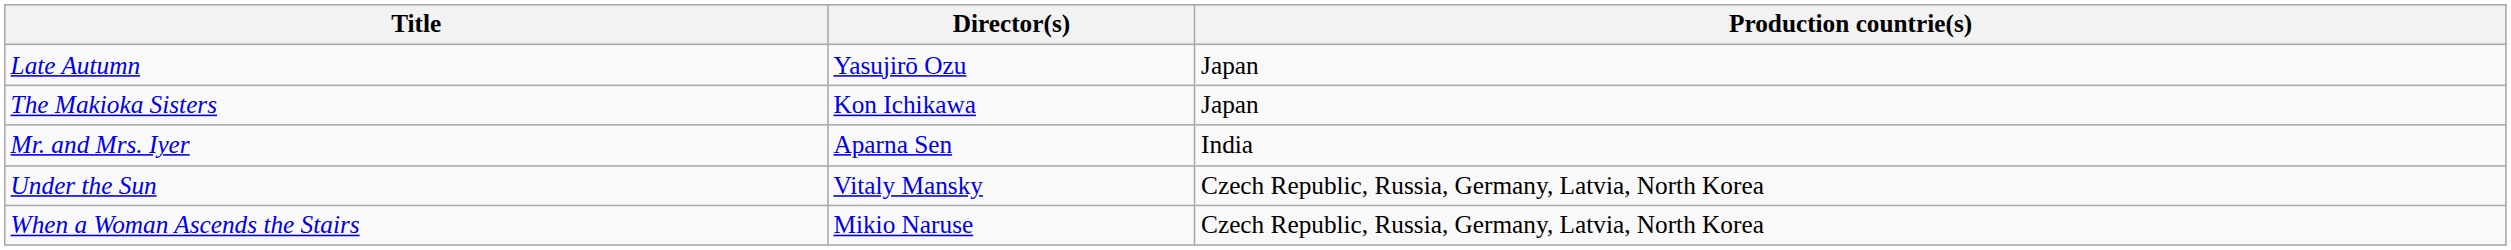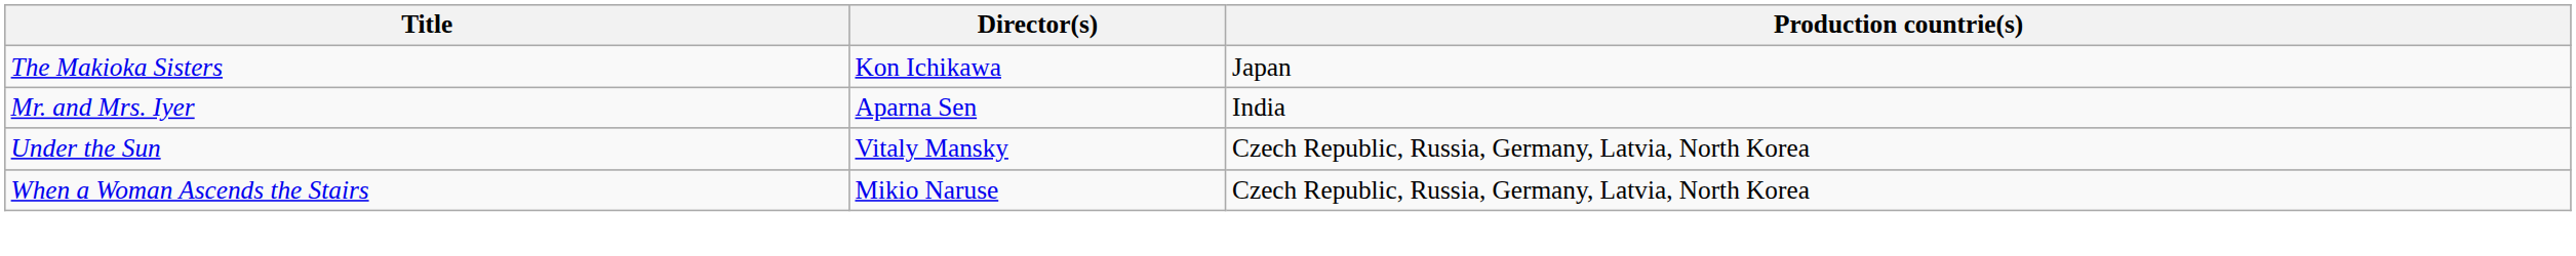 <table class="sortable wikitable" style="width:100%; margin-bottom:4px" cellpadding="5">
 <tr>
 <th scope="col">Title</th>
 <th scope="col">Director(s)</th>
 <th scope="col">Production countrie(s)</th>
-</tr>
-<tr>
-<td><em><a href='#'>Late Autumn</a></em></td>
-<td><a href='#'>Yasujirō Ozu</a></td>
-<td>Japan</td>
 </tr>
 <tr>
 <td><em><a href='#'>The Makioka Sisters</a></em></td>
 <td><a href='#'>Kon Ichikawa</a></td>
 <td>Japan</td>
 </tr>
 <tr>
 <td><em><a href='#'>Mr. and Mrs. Iyer</a></em></td>
 <td><a href='#'>Aparna Sen</a></td>
 <td>India</td>
 </tr>
 <tr>
 <td><em><a href='#'>Under the Sun</a></em></td>
 <td><a href='#'>Vitaly Mansky</a></td>
 <td>Czech Republic, Russia, Germany, Latvia, North Korea</td>
 </tr>
 <tr>
 <td><em><a href='#'>When a Woman Ascends the Stairs</a></em></td>
 <td><a href='#'>Mikio Naruse</a></td>
 <td>Czech Republic, Russia, Germany, Latvia, North Korea</td>
 </tr>
 </table>
